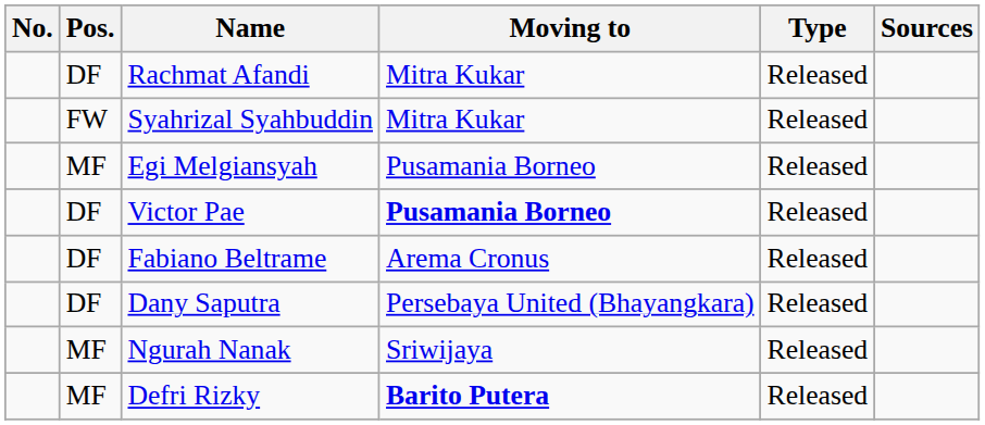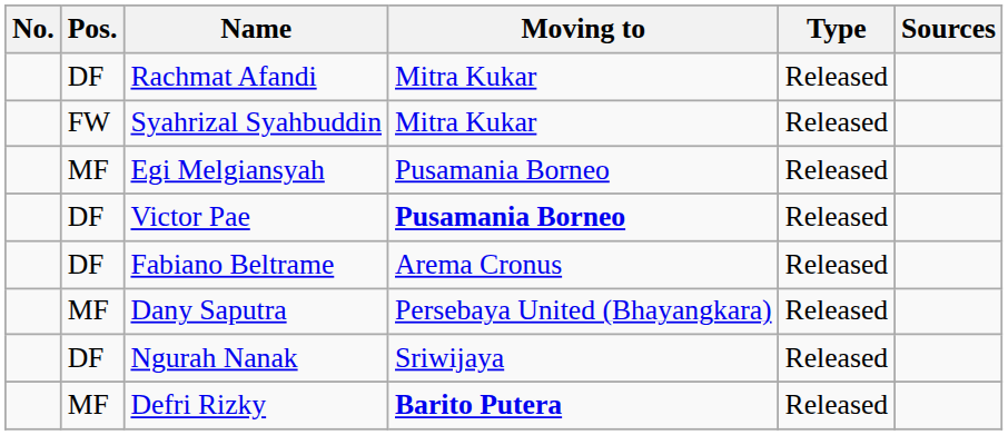 <table class="wikitable" Style="font-size:90%">
 <tr>
 <th>No.</th>
 <th>Pos.</th>
 <th>Name</th>
 <th>Moving to</th>
 <th>Type</th>
 <th>Sources</th>
 </tr>
 <tr>
 <td></td>
 <td>DF</td>
 <td> <a href='#'>Rachmat Afandi</a></td>
 <td><a href='#'>Mitra Kukar</a></td>
 <td>Released</td>
 <td></td>
 </tr>
 <tr>
 <td></td>
 <td>FW</td>
 <td> <a href='#'>Syahrizal Syahbuddin</a></td>
 <td><a href='#'>Mitra Kukar</a></td>
 <td>Released</td>
 <td></td>
 </tr>
 <tr>
 <td></td>
 <td>MF</td>
 <td> <a href='#'>Egi Melgiansyah</a></td>
 <td><a href='#'>Pusamania Borneo</a></td>
 <td>Released</td>
 <td></td>
 </tr>
 <tr>
 <td></td>
 <td>DF</td>
 <td> <a href='#'>Victor Pae</a></td>
 <td><strong><a href='#'>Pusamania Borneo</a></strong></td>
 <td>Released</td>
 <td></td>
 </tr>
 <tr>
 <td></td>
 <td>DF</td>
 <td> <a href='#'>Fabiano Beltrame</a></td>
 <td><a href='#'>Arema Cronus</a></td>
 <td>Released</td>
 <td></td>
 </tr>
 <tr>
 <td></td>
-<td>DF</td>
+<td>MF</td>
 <td> <a href='#'>Dany Saputra</a></td>
 <td><a href='#'>Persebaya United (Bhayangkara)</a></td>
 <td>Released</td>
 <td></td>
 </tr>
 <tr>
 <td></td>
-<td>MF</td>
+<td>DF</td>
 <td> <a href='#'>Ngurah Nanak</a></td>
 <td><a href='#'>Sriwijaya</a></td>
 <td>Released</td>
 <td></td>
 </tr>
 <tr>
 <td></td>
 <td>MF</td>
 <td> <a href='#'>Defri Rizky</a></td>
 <td><strong><a href='#'>Barito Putera</a></strong></td>
 <td>Released</td>
 <td></td>
 </tr>
 </table>
